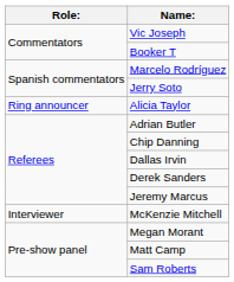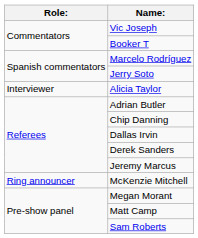 <table class=wikitable style="font-size:90%; margin: 0.5em 0 0.5em 1em; float: right; clear: right;">
 <tr>
 <th>Role:</th>
 <th>Name:</th>
 </tr>
 <tr>
 <td rowspan=2>Commentators</td>
 <td><a href='#'>Vic Joseph</a></td>
 </tr>
 <tr>
 <td><a href='#'>Booker T</a></td>
 </tr>
 <tr>
 <td rowspan=2>Spanish commentators</td>
 <td><a href='#'>Marcelo Rodríguez</a></td>
 </tr>
 <tr>
 <td><a href='#'>Jerry Soto</a></td>
 </tr>
 <tr>
-<td rowspan=1><a href='#'>Ring announcer</a></td>
+<td>Interviewer</td>
 <td><a href='#'>Alicia Taylor</a></td>
 </tr>
 <tr>
 <td rowspan=5><a href='#'>Referees</a></td>
 <td>Adrian Butler</td>
 </tr>
 <tr>
 <td>Chip Danning</td>
 </tr>
 <tr>
 <td>Dallas Irvin</td>
 </tr>
 <tr>
 <td>Derek Sanders</td>
 </tr>
 <tr>
 <td>Jeremy Marcus</td>
 </tr>
 <tr>
-<td>Interviewer</td>
+<td rowspan=1><a href='#'>Ring announcer</a></td>
 <td>McKenzie Mitchell</td>
 </tr>
 <tr>
 <td rowspan=3>Pre-show panel</td>
 <td>Megan Morant</td>
 </tr>
 <tr>
 <td>Matt Camp</td>
 </tr>
 <tr>
 <td><a href='#'>Sam Roberts</a></td>
 </tr>
 </table>
